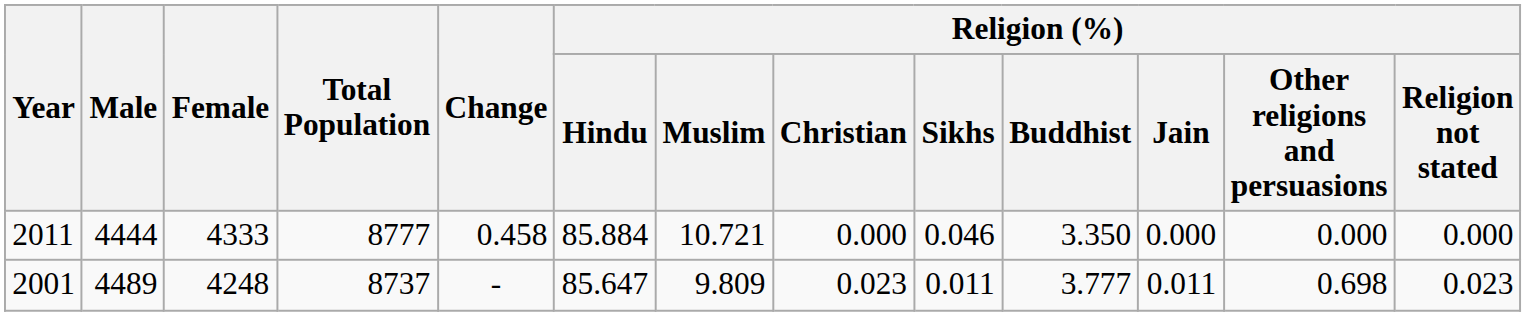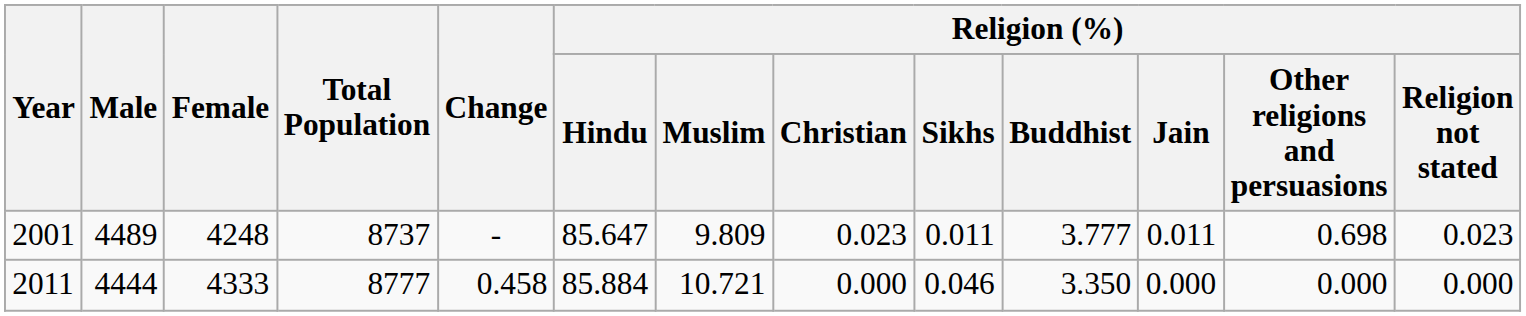 <table class="wikitable">
 <tr>
 <th rowspan="2">Year</th>
 <th rowspan="2">Male</th>
 <th rowspan="2">Female</th>
 <th rowspan="2">Total Population</th>
 <th rowspan="2">Change</th>
 <th colspan="8">Religion (%)</th>
 </tr>
 <tr>
 <th>Hindu</th>
 <th>Muslim</th>
 <th>Christian</th>
 <th>Sikhs</th>
 <th>Buddhist</th>
 <th>Jain</th>
 <th>Other religions and persuasions</th>
 <th>Religion not stated</th>
 </tr>
 <tr>
+<td>2001</td>
+<td style="text-align:right;">4489</td>
+<td style="text-align:right;">4248</td>
+<td style="text-align:right;">8737</td>
+<td style="text-align:center;">-</td>
+<td style="text-align:right;">85.647</td>
+<td style="text-align:right;">9.809</td>
+<td style="text-align:right;">0.023</td>
+<td style="text-align:right;">0.011</td>
+<td style="text-align:right;">3.777</td>
+<td style="text-align:right;">0.011</td>
+<td style="text-align:right;">0.698</td>
+<td style="text-align:right;">0.023</td>
+</tr>
+<tr>
 <td>2011</td>
 <td style="text-align:right;">4444</td>
 <td style="text-align:right;">4333</td>
 <td style="text-align:right;">8777</td>
 <td style="text-align:right;">0.458</td>
 <td style="text-align:right;">85.884</td>
 <td style="text-align:right;">10.721</td>
 <td style="text-align:right;">0.000</td>
 <td style="text-align:right;">0.046</td>
 <td style="text-align:right;">3.350</td>
 <td style="text-align:right;">0.000</td>
 <td style="text-align:right;">0.000</td>
 <td style="text-align:right;">0.000</td>
 </tr>
-<tr>
-<td>2001</td>
-<td style="text-align:right;">4489</td>
-<td style="text-align:right;">4248</td>
-<td style="text-align:right;">8737</td>
-<td style="text-align:center;">-</td>
-<td style="text-align:right;">85.647</td>
-<td style="text-align:right;">9.809</td>
-<td style="text-align:right;">0.023</td>
-<td style="text-align:right;">0.011</td>
-<td style="text-align:right;">3.777</td>
-<td style="text-align:right;">0.011</td>
-<td style="text-align:right;">0.698</td>
-<td style="text-align:right;">0.023</td>
-</tr>
 </table>
